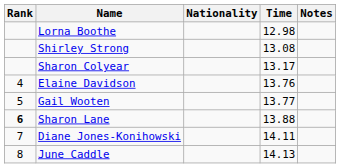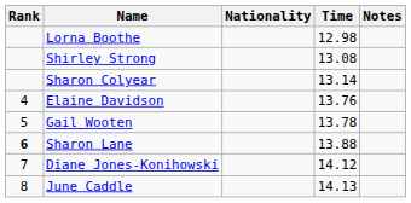 <table class="wikitable sortable" style=" text-align:center">
 <tr>
 <th>Rank</th>
 <th>Name</th>
 <th>Nationality</th>
 <th>Time</th>
 <th>Notes</th>
 </tr>
 <tr>
 <td></td>
 <td align=left><a href='#'>Lorna Boothe</a></td>
 <td align=left></td>
 <td>12.98</td>
 <td></td>
 </tr>
 <tr>
 <td></td>
 <td align=left><a href='#'>Shirley Strong</a></td>
 <td align=left></td>
 <td>13.08</td>
 <td></td>
 </tr>
 <tr>
 <td></td>
 <td align=left><a href='#'>Sharon Colyear</a></td>
 <td align=left></td>
-<td>13.17</td>
+<td>13.14</td>
 <td></td>
 </tr>
 <tr>
 <td>4</td>
 <td align=left><a href='#'>Elaine Davidson</a></td>
 <td align=left></td>
 <td>13.76</td>
 <td></td>
 </tr>
 <tr>
 <td>5</td>
 <td align=left><a href='#'>Gail Wooten</a></td>
 <td align=left></td>
-<td>13.77</td>
+<td>13.78</td>
 <td></td>
 </tr>
 <tr>
 <td><strong>6</strong></td>
 <td align=left><a href='#'>Sharon Lane</a></td>
 <td align=left></td>
 <td>13.88</td>
 <td></td>
 </tr>
 <tr>
 <td>7</td>
 <td align=left><a href='#'>Diane Jones-Konihowski</a></td>
 <td align=left></td>
-<td>14.11</td>
+<td>14.12</td>
 <td></td>
 </tr>
 <tr>
 <td>8</td>
 <td align=left><a href='#'>June Caddle</a></td>
 <td align=left></td>
 <td>14.13</td>
 <td></td>
 </tr>
 </table>
